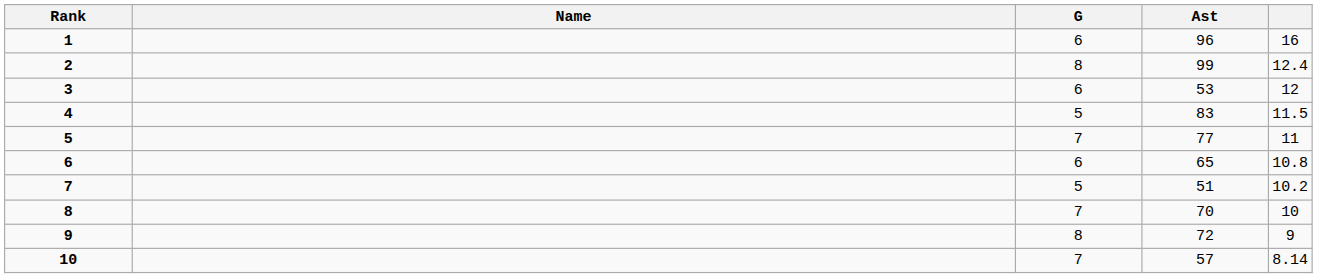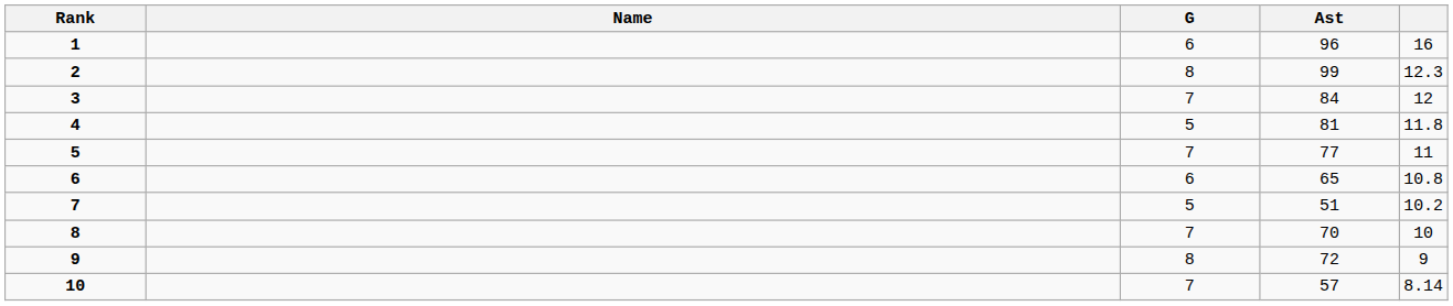 <table class="wikitable" style="width:90%;">
 <tr>
 <th style="width:10%;">Rank</th>
 <th style="width:70%;">Name</th>
 <th style="width:10%;">G</th>
 <th style="width:10%;">Ast</th>
 <th style="width:10%;"></th>
 </tr>
 <tr align=center>
 <td><strong>1</strong></td>
 <td align=left><strong></strong></td>
 <td>6</td>
 <td>96</td>
 <td>16</td>
 </tr>
 <tr align=center>
 <td><strong>2</strong></td>
 <td align=left></td>
 <td>8</td>
 <td>99</td>
-<td>12.4</td>
+<td>12.3</td>
 </tr>
 <tr align=center>
 <td><strong>3</strong></td>
 <td align=left></td>
-<td>6</td>
-<td>53</td>
+<td>7</td>
+<td>84</td>
 <td>12</td>
 </tr>
 <tr align=center>
 <td><strong>4</strong></td>
 <td align=left></td>
 <td>5</td>
-<td>83</td>
-<td>11.5</td>
+<td>81</td>
+<td>11.8</td>
 </tr>
 <tr align=center>
 <td><strong>5</strong></td>
 <td align=left></td>
 <td>7</td>
 <td>77</td>
 <td>11</td>
 </tr>
 <tr align=center>
 <td><strong>6</strong></td>
 <td align=left></td>
 <td>6</td>
 <td>65</td>
 <td>10.8</td>
 </tr>
 <tr align=center>
 <td><strong>7</strong></td>
 <td align=left></td>
 <td>5</td>
 <td>51</td>
 <td>10.2</td>
 </tr>
 <tr align=center>
 <td><strong>8</strong></td>
 <td align=left></td>
 <td>7</td>
 <td>70</td>
 <td>10</td>
 </tr>
 <tr align=center>
 <td><strong>9</strong></td>
 <td align=left></td>
 <td>8</td>
 <td>72</td>
 <td>9</td>
 </tr>
 <tr align=center>
 <td><strong>10</strong></td>
 <td align=left></td>
 <td>7</td>
 <td>57</td>
 <td>8.14</td>
 </tr>
 </table>
